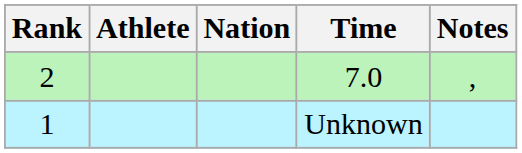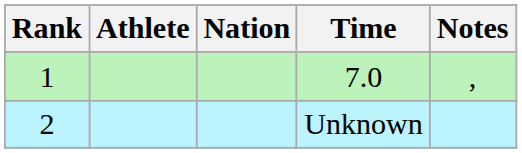 <table class="wikitable sortable" style="text-align:center">
 <tr>
 <th>Rank</th>
 <th>Athlete</th>
 <th>Nation</th>
 <th>Time</th>
 <th>Notes</th>
 </tr>
 <tr style="background:#bbf3bb;">
-<td>2</td>
+<td>1</td>
 <td align=left></td>
 <td align=left></td>
 <td>7.0</td>
 <td>, </td>
 </tr>
 <tr style="background:#bbf3ff;">
-<td>1</td>
+<td>2</td>
 <td align=left></td>
 <td align=left></td>
 <td>Unknown</td>
 <td></td>
 </tr>
 </table>
